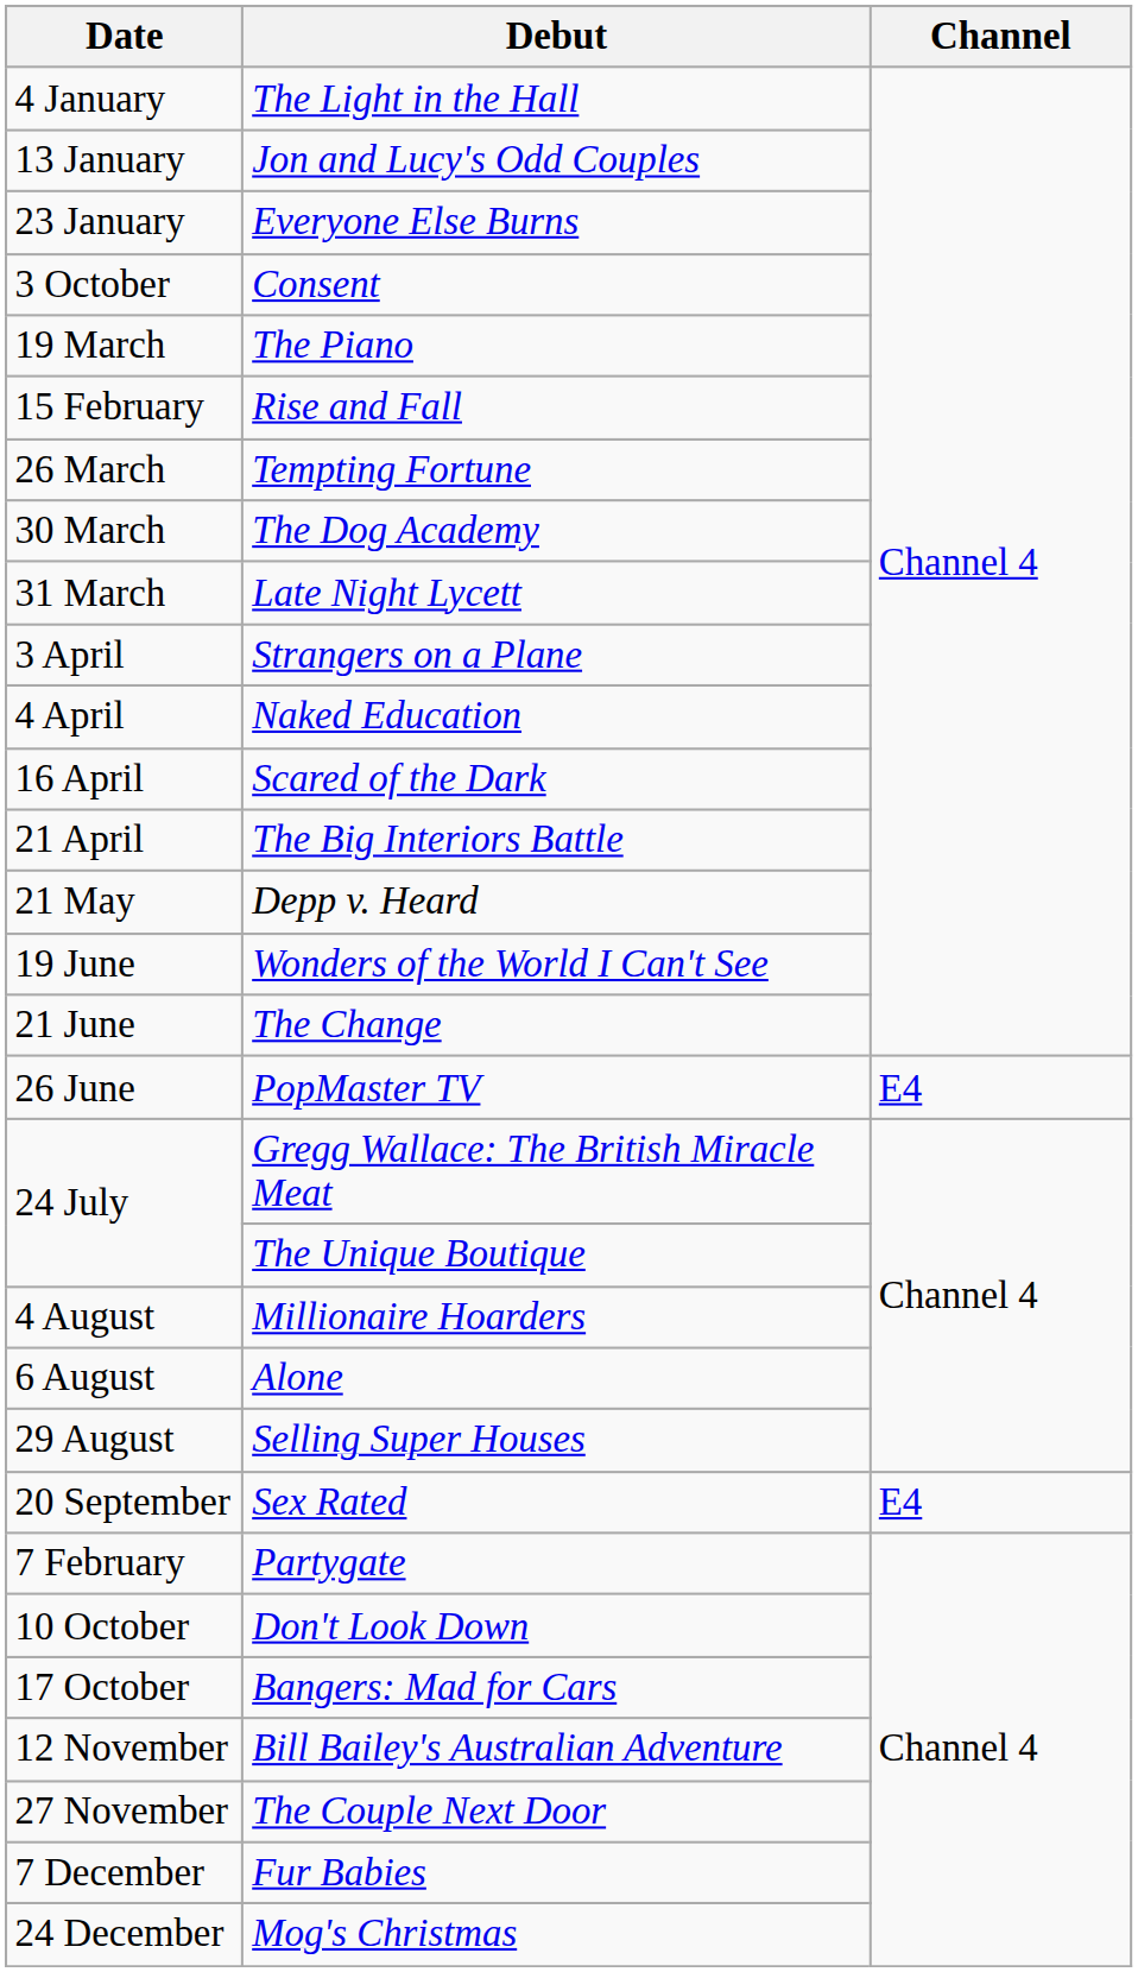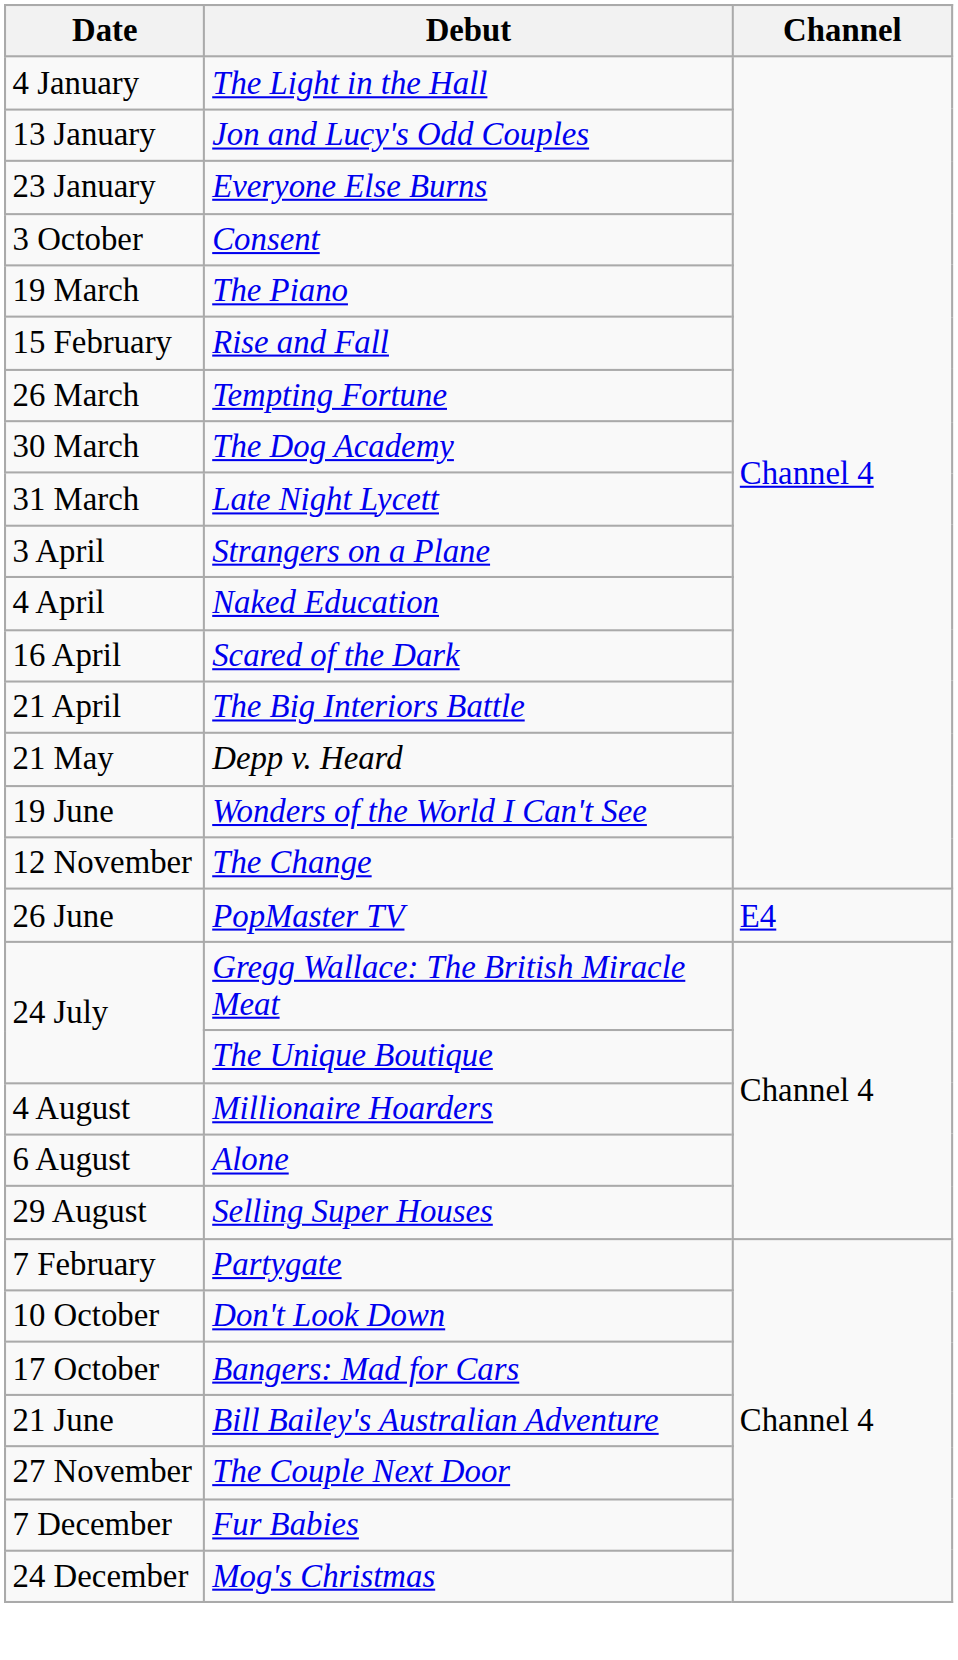 <table class="wikitable">
 <tr>
 <th width=90>Date</th>
 <th width=250>Debut</th>
 <th width=100>Channel</th>
 </tr>
 <tr>
 <td>4 January</td>
 <td><em><a href='#'>The Light in the Hall</a></em></td>
 <td rowspan="16"><a href='#'>Channel 4</a></td>
 </tr>
 <tr>
 <td>13 January</td>
 <td><em><a href='#'>Jon and Lucy's Odd Couples</a></em></td>
 </tr>
 <tr>
 <td>23 January</td>
 <td><em><a href='#'>Everyone Else Burns</a></em></td>
 </tr>
 <tr>
 <td>3 October</td>
 <td><em><a href='#'>Consent</a></em></td>
 </tr>
 <tr>
 <td>19 March</td>
 <td><em><a href='#'>The Piano</a></em></td>
 </tr>
 <tr>
 <td>15 February</td>
 <td><em><a href='#'>Rise and Fall</a></em></td>
 </tr>
 <tr>
 <td>26 March</td>
 <td><em><a href='#'>Tempting Fortune</a></em></td>
 </tr>
 <tr>
 <td>30 March</td>
 <td><em><a href='#'>The Dog Academy</a></em></td>
 </tr>
 <tr>
 <td>31 March</td>
 <td><em><a href='#'>Late Night Lycett</a></em></td>
 </tr>
 <tr>
 <td>3 April</td>
 <td><em><a href='#'>Strangers on a Plane</a></em></td>
 </tr>
 <tr>
 <td>4 April</td>
 <td><em><a href='#'>Naked Education</a></em></td>
 </tr>
 <tr>
 <td>16 April</td>
 <td><em><a href='#'>Scared of the Dark</a></em></td>
 </tr>
 <tr>
 <td>21 April</td>
 <td><em><a href='#'>The Big Interiors Battle</a></em></td>
 </tr>
 <tr>
 <td>21 May</td>
 <td><em>Depp v. Heard</em></td>
 </tr>
 <tr>
 <td>19 June</td>
 <td><em><a href='#'>Wonders of the World I Can't See</a></em></td>
 </tr>
 <tr>
-<td>21 June</td>
+<td>12 November</td>
 <td><em><a href='#'>The Change</a></em></td>
 </tr>
 <tr>
 <td>26 June</td>
 <td><em><a href='#'>PopMaster TV</a></em></td>
 <td><a href='#'>E4</a></td>
 </tr>
 <tr>
 <td rowspan="2">24 July</td>
 <td><em><a href='#'>Gregg Wallace: The British Miracle Meat</a></em></td>
 <td rowspan="5">Channel 4</td>
 </tr>
 <tr>
 <td><em><a href='#'>The Unique Boutique</a></em></td>
 </tr>
 <tr>
 <td>4 August</td>
 <td><em><a href='#'>Millionaire Hoarders</a></em></td>
 </tr>
 <tr>
 <td>6 August</td>
 <td><em><a href='#'>Alone</a></em></td>
 </tr>
 <tr>
 <td>29 August</td>
 <td><em><a href='#'>Selling Super Houses</a></em></td>
 </tr>
 <tr>
-<td>20 September</td>
-<td><em><a href='#'>Sex Rated</a></em></td>
-<td><a href='#'>E4</a></td>
-</tr>
-<tr>
 <td>7 February</td>
 <td><em><a href='#'>Partygate</a></em></td>
 <td rowspan="7">Channel 4</td>
 </tr>
 <tr>
 <td>10 October</td>
 <td><em><a href='#'>Don't Look Down</a></em></td>
 </tr>
 <tr>
 <td>17 October</td>
 <td><em><a href='#'>Bangers: Mad for Cars</a></em></td>
 </tr>
 <tr>
-<td>12 November</td>
+<td>21 June</td>
 <td><em><a href='#'>Bill Bailey's Australian Adventure</a></em></td>
 </tr>
 <tr>
 <td>27 November</td>
 <td><em><a href='#'>The Couple Next Door</a></em></td>
 </tr>
 <tr>
 <td>7 December</td>
 <td><em><a href='#'>Fur Babies</a></em></td>
 </tr>
 <tr>
 <td>24 December</td>
 <td><em><a href='#'>Mog's Christmas</a></em></td>
 </tr>
 </table>
